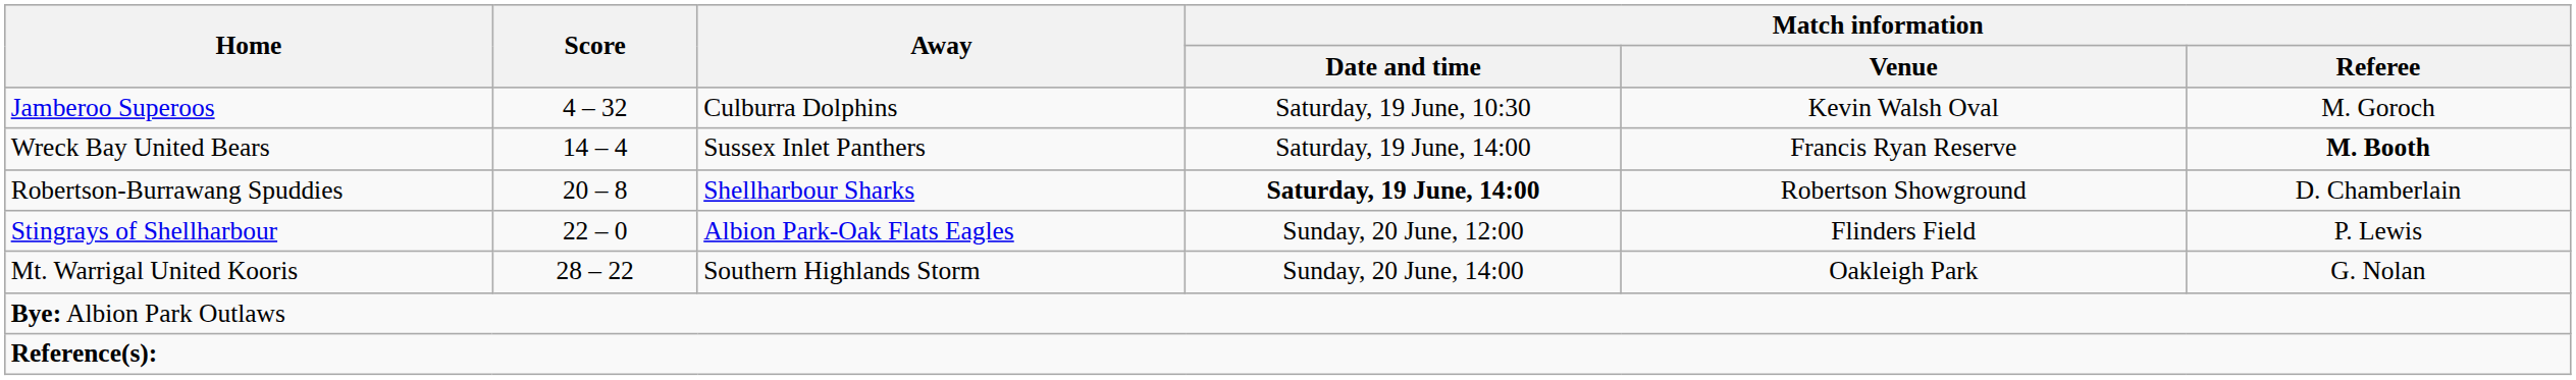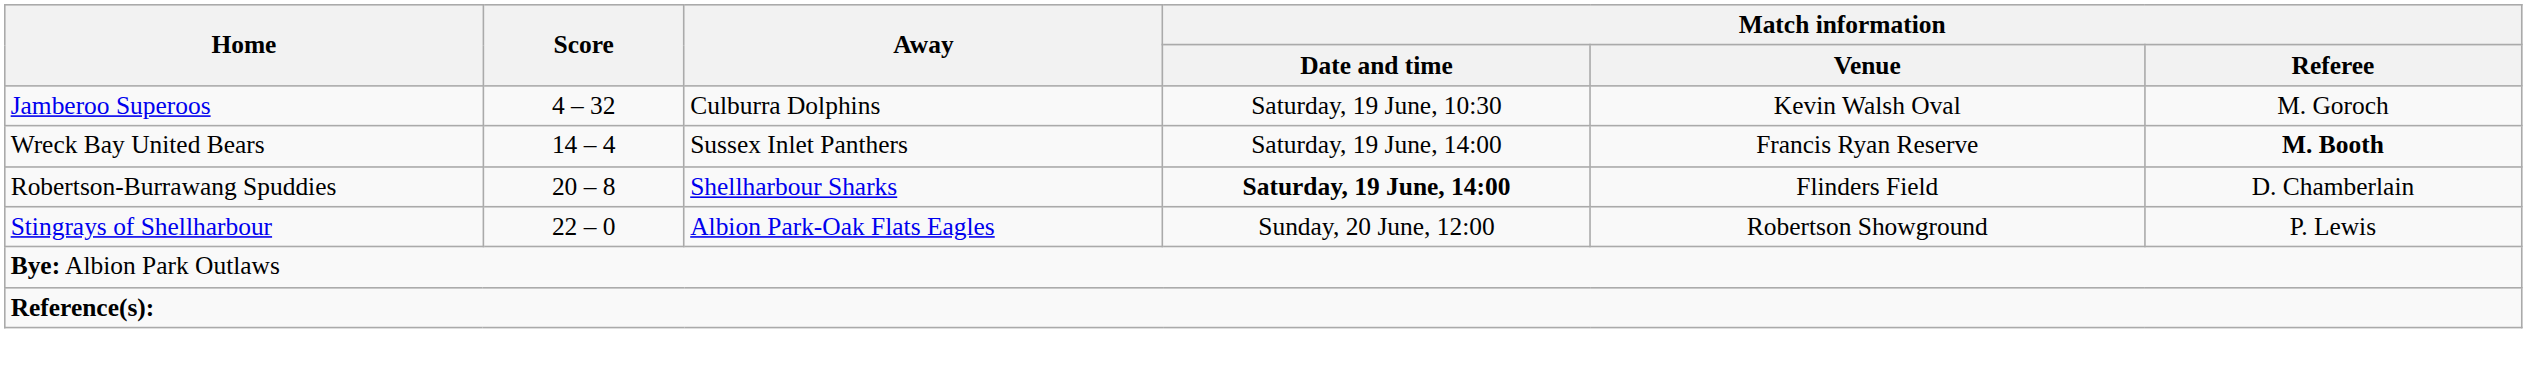 <table class="wikitable" width="100% text-align:center;">
 <tr>
 <th rowspan="2" width="19%">Home</th>
 <th rowspan="2" width="8%">Score</th>
 <th rowspan="2" width="19%">Away</th>
 <th colspan="3">Match information</th>
 </tr>
 <tr bgcolor="#CCCCCC">
 <th width="17%">Date and time</th>
 <th width="22%">Venue</th>
 <th>Referee</th>
 </tr>
 <tr>
 <td> <a href='#'>Jamberoo Superoos</a></td>
 <td style="text-align:center;">4 – 32</td>
 <td> Culburra Dolphins</td>
 <td style="text-align:center;">Saturday, 19 June, 10:30</td>
 <td style="text-align:center;">Kevin Walsh Oval</td>
 <td style="text-align:center;">M. Goroch</td>
 </tr>
 <tr>
 <td> Wreck Bay United Bears</td>
 <td style="text-align:center;">14 – 4</td>
 <td> Sussex Inlet Panthers</td>
 <td style="text-align:center;">Saturday, 19 June, 14:00</td>
 <td style="text-align:center;">Francis Ryan Reserve</td>
 <td style="text-align:center;"><strong>M. Booth</strong></td>
 </tr>
 <tr>
 <td> Robertson-Burrawang Spuddies</td>
 <td style="text-align:center;">20 – 8</td>
 <td> <a href='#'>Shellharbour Sharks</a></td>
 <td style="text-align:center;"><strong>Saturday, 19 June, 14:00</strong></td>
-<td style="text-align:center;">Robertson Showground</td>
+<td style="text-align:center;">Flinders Field</td>
 <td style="text-align:center;">D. Chamberlain</td>
 </tr>
 <tr>
 <td> <a href='#'>Stingrays of Shellharbour</a></td>
 <td style="text-align:center;">22 – 0</td>
 <td> <a href='#'>Albion Park-Oak Flats Eagles</a></td>
 <td style="text-align:center;">Sunday, 20 June, 12:00</td>
-<td style="text-align:center;">Flinders Field</td>
+<td style="text-align:center;">Robertson Showground</td>
 <td style="text-align:center;">P. Lewis</td>
-</tr>
-<tr>
-<td> Mt. Warrigal United Kooris</td>
-<td style="text-align:center;">28 – 22</td>
-<td> Southern Highlands Storm</td>
-<td style="text-align:center;">Sunday, 20 June, 14:00</td>
-<td style="text-align:center;">Oakleigh Park</td>
-<td style="text-align:center;">G. Nolan</td>
 </tr>
 <tr>
 <td colspan="6" align="centre"><strong>Bye:</strong>  Albion Park Outlaws</td>
 </tr>
 <tr>
 <td colspan="6"><strong>Reference(s):</strong> </td>
 </tr>
 </table>
